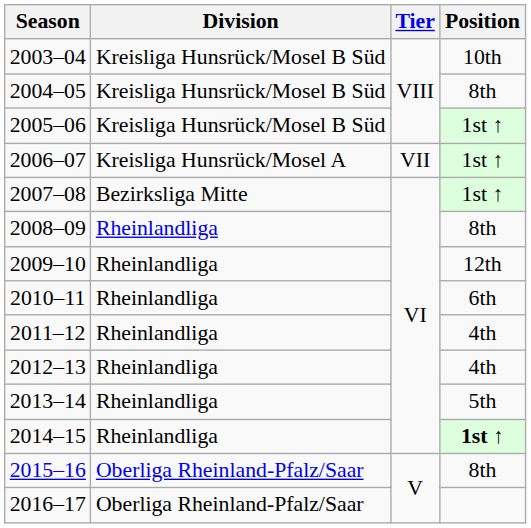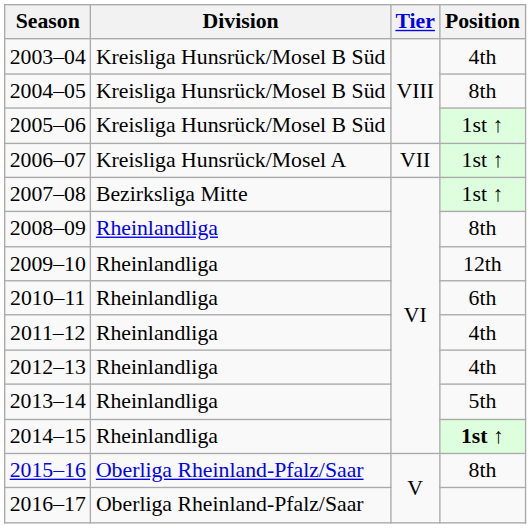 <table class="wikitable">
 <tr>
 <th>Season</th>
 <th>Division</th>
 <th><a href='#'>Tier</a></th>
 <th>Position</th>
 </tr>
 <tr align="center">
 <td>2003–04</td>
 <td align="left">Kreisliga Hunsrück/Mosel B Süd</td>
 <td rowspan=3>VIII</td>
-<td>10th</td>
+<td>4th</td>
 </tr>
 <tr align="center">
 <td>2004–05</td>
 <td align="left">Kreisliga Hunsrück/Mosel B Süd</td>
 <td>8th</td>
 </tr>
 <tr align="center">
 <td>2005–06</td>
 <td align="left">Kreisliga Hunsrück/Mosel B Süd</td>
 <td style="background:#ddffdd">1st ↑</td>
 </tr>
 <tr align="center">
 <td>2006–07</td>
 <td align="left">Kreisliga Hunsrück/Mosel A</td>
 <td>VII</td>
 <td style="background:#ddffdd">1st ↑</td>
 </tr>
 <tr align="center">
 <td>2007–08</td>
 <td align="left">Bezirksliga Mitte</td>
 <td rowspan=8>VI</td>
 <td style="background:#ddffdd">1st ↑</td>
 </tr>
 <tr align="center">
 <td>2008–09</td>
 <td align="left"><a href='#'>Rheinlandliga</a></td>
 <td>8th</td>
 </tr>
 <tr align="center">
 <td>2009–10</td>
 <td align="left">Rheinlandliga</td>
 <td>12th</td>
 </tr>
 <tr align="center">
 <td>2010–11</td>
 <td align="left">Rheinlandliga</td>
 <td>6th</td>
 </tr>
 <tr align="center">
 <td>2011–12</td>
 <td align="left">Rheinlandliga</td>
 <td>4th</td>
 </tr>
 <tr align="center">
 <td>2012–13</td>
 <td align="left">Rheinlandliga</td>
 <td>4th</td>
 </tr>
 <tr align="center">
 <td>2013–14</td>
 <td align="left">Rheinlandliga</td>
 <td>5th</td>
 </tr>
 <tr align="center">
 <td>2014–15</td>
 <td align="left">Rheinlandliga</td>
 <td style="background:#ddffdd"><strong>1st ↑</strong></td>
 </tr>
 <tr align="center">
 <td><a href='#'>2015–16</a></td>
 <td align="left"><a href='#'>Oberliga Rheinland-Pfalz/Saar</a></td>
 <td rowspan=2>V</td>
 <td>8th</td>
 </tr>
 <tr align="center">
 <td>2016–17</td>
 <td align="left">Oberliga Rheinland-Pfalz/Saar</td>
 <td></td>
 </tr>
 </table>
